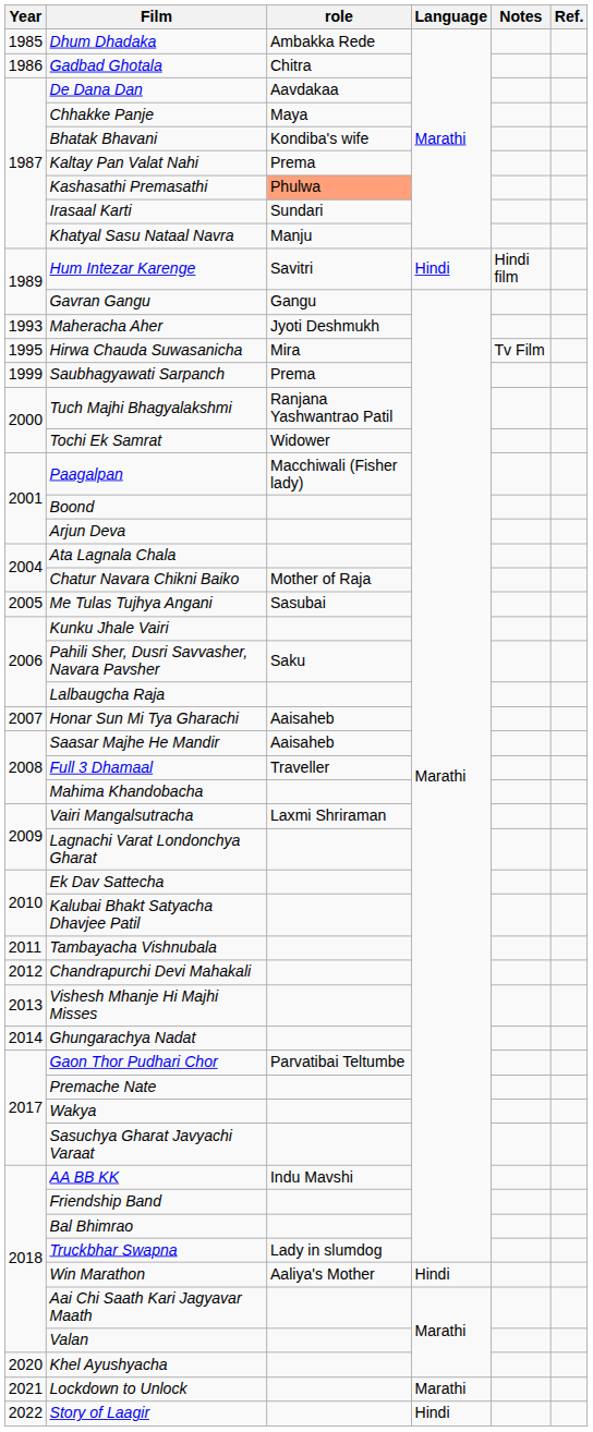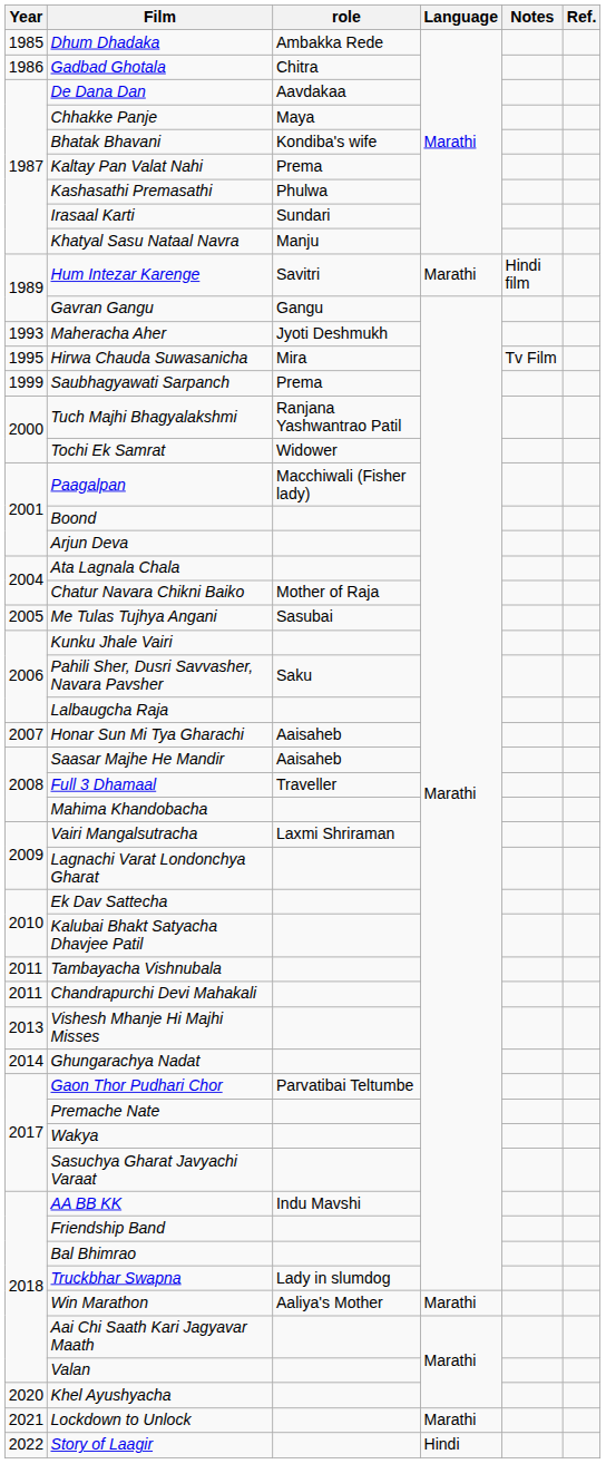 <table class="wikitable sortable">
 <tr>
 <th>Year</th>
 <th>Film</th>
 <th>role</th>
 <th>Language</th>
 <th>Notes</th>
 <th>Ref.</th>
 </tr>
 <tr>
 <td>1985</td>
 <td><em><a href='#'>Dhum Dhadaka</a></em></td>
 <td>Ambakka Rede</td>
 <td rowspan="9"><a href='#'>Marathi</a></td>
 <td></td>
 <td></td>
 </tr>
 <tr>
 <td>1986</td>
 <td><em><a href='#'>Gadbad Ghotala</a></em></td>
 <td>Chitra</td>
 <td></td>
 <td></td>
 </tr>
 <tr>
 <td rowspan="7">1987</td>
 <td><a href='#'><em>De Dana Dan</em></a></td>
 <td>Aavdakaa</td>
 <td></td>
 <td></td>
 </tr>
 <tr>
 <td><em>Chhakke Panje</em></td>
 <td>Maya</td>
 <td></td>
 <td></td>
 </tr>
 <tr>
 <td><em>Bhatak Bhavani</em></td>
 <td>Kondiba's wife</td>
 <td></td>
 <td></td>
 </tr>
 <tr>
 <td><em>Kaltay Pan Valat Nahi</em></td>
 <td>Prema</td>
 <td></td>
 <td></td>
 </tr>
 <tr>
 <td><em>Kashasathi Premasathi</em></td>
-<td style="background: lightsalmon;">Phulwa</td>
+<td>Phulwa</td>
 <td></td>
 <td></td>
 </tr>
 <tr>
 <td><em>Irasaal Karti</em></td>
 <td>Sundari</td>
 <td></td>
 <td></td>
 </tr>
 <tr>
 <td><em>Khatyal Sasu Nataal Navra</em></td>
 <td>Manju</td>
 <td></td>
 <td></td>
 </tr>
 <tr>
 <td rowspan="2">1989</td>
 <td><a href='#'><em>Hum Intezar Karenge</em></a></td>
 <td>Savitri</td>
-<td><a href='#'>Hindi</a></td>
+<td>Marathi</td>
 <td>Hindi film</td>
 <td></td>
 </tr>
 <tr>
 <td><em>Gavran Gangu</em></td>
 <td>Gangu</td>
 <td rowspan="35">Marathi</td>
 <td></td>
 <td></td>
 </tr>
 <tr>
 <td>1993</td>
 <td><em>Maheracha Aher</em></td>
 <td>Jyoti Deshmukh</td>
 <td></td>
 <td></td>
 </tr>
 <tr>
 <td>1995</td>
 <td><em>Hirwa Chauda Suwasanicha</em></td>
 <td>Mira</td>
 <td>Tv Film</td>
 <td></td>
 </tr>
 <tr>
 <td>1999</td>
 <td><em>Saubhagyawati Sarpanch</em></td>
 <td>Prema</td>
 <td></td>
 <td></td>
 </tr>
 <tr>
 <td rowspan="2">2000</td>
 <td><em>Tuch Majhi Bhagyalakshmi</em></td>
 <td>Ranjana Yashwantrao Patil</td>
 <td></td>
 <td></td>
 </tr>
 <tr>
 <td><em>Tochi Ek Samrat</em></td>
 <td>Widower</td>
 <td></td>
 <td></td>
 </tr>
 <tr>
 <td rowspan="3">2001</td>
 <td><em><a href='#'>Paagalpan</a></em></td>
 <td>Macchiwali (Fisher lady)</td>
 <td></td>
 <td></td>
 </tr>
 <tr>
 <td><em>Boond</em></td>
 <td></td>
 <td></td>
 <td></td>
 </tr>
 <tr>
 <td><em>Arjun Deva</em></td>
 <td></td>
 <td></td>
 <td></td>
 </tr>
 <tr>
 <td rowspan="2">2004</td>
 <td><em>Ata Lagnala Chala</em></td>
 <td></td>
 <td></td>
 <td></td>
 </tr>
 <tr>
 <td><em>Chatur Navara Chikni Baiko</em></td>
 <td>Mother of Raja</td>
 <td></td>
 <td></td>
 </tr>
 <tr>
 <td>2005</td>
 <td><em>Me Tulas Tujhya Angani</em></td>
 <td>Sasubai</td>
 <td></td>
 <td></td>
 </tr>
 <tr>
 <td rowspan="3">2006</td>
 <td><em>Kunku Jhale Vairi</em></td>
 <td></td>
 <td></td>
 <td></td>
 </tr>
 <tr>
 <td><em>Pahili Sher, Dusri Savvasher, Navara Pavsher</em></td>
 <td>Saku</td>
 <td></td>
 <td></td>
 </tr>
 <tr>
 <td><em>Lalbaugcha Raja</em></td>
 <td></td>
 <td></td>
 <td></td>
 </tr>
 <tr>
 <td>2007</td>
 <td><em>Honar Sun Mi Tya Gharachi</em></td>
 <td>Aaisaheb</td>
 <td></td>
 <td></td>
 </tr>
 <tr>
 <td rowspan="3">2008</td>
 <td><em>Saasar Majhe He Mandir</em></td>
 <td>Aaisaheb</td>
 <td></td>
 <td></td>
 </tr>
 <tr>
 <td><em><a href='#'>Full 3 Dhamaal</a></em></td>
 <td>Traveller</td>
 <td></td>
 <td></td>
 </tr>
 <tr>
 <td><em>Mahima Khandobacha</em></td>
 <td></td>
 <td></td>
 <td></td>
 </tr>
 <tr>
 <td rowspan="2">2009</td>
 <td><em>Vairi Mangalsutracha</em></td>
 <td>Laxmi Shriraman</td>
 <td></td>
 </tr>
 <tr>
 <td><em>Lagnachi Varat Londonchya Gharat</em></td>
 <td></td>
 <td></td>
 <td></td>
 </tr>
 <tr>
 <td rowspan="2">2010</td>
 <td><em>Ek Dav Sattecha</em></td>
 <td></td>
 <td></td>
 <td></td>
 </tr>
 <tr>
 <td><em>Kalubai Bhakt Satyacha Dhavjee Patil</em></td>
 <td></td>
 <td></td>
 <td></td>
 </tr>
 <tr>
 <td>2011</td>
 <td><em>Tambayacha Vishnubala</em></td>
 <td></td>
 <td></td>
 <td></td>
 </tr>
 <tr>
-<td>2012</td>
+<td>2011</td>
 <td><em>Chandrapurchi Devi Mahakali</em></td>
 <td></td>
 <td></td>
 <td></td>
 </tr>
 <tr>
 <td>2013</td>
 <td><em>Vishesh Mhanje Hi Majhi Misses</em></td>
 <td></td>
 <td></td>
 <td></td>
 </tr>
 <tr>
 <td>2014</td>
 <td><em>Ghungarachya Nadat</em></td>
 <td></td>
 <td></td>
 <td></td>
 </tr>
 <tr>
 <td rowspan="4">2017</td>
 <td><em><a href='#'>Gaon Thor Pudhari Chor</a></em></td>
 <td>Parvatibai Teltumbe</td>
 <td></td>
 <td></td>
 </tr>
 <tr>
 <td><em>Premache Nate</em></td>
 <td></td>
 <td></td>
 <td></td>
 </tr>
 <tr>
 <td><em>Wakya</em></td>
 <td></td>
 <td></td>
 <td></td>
 </tr>
 <tr>
 <td><em>Sasuchya Gharat Javyachi Varaat</em></td>
 <td></td>
 <td></td>
 <td></td>
 </tr>
 <tr>
 <td rowspan="7">2018</td>
 <td><em><a href='#'>AA BB KK</a></em></td>
 <td>Indu Mavshi</td>
 <td></td>
 <td></td>
 </tr>
 <tr>
 <td><em>Friendship Band</em></td>
 <td></td>
 <td></td>
 <td></td>
 </tr>
 <tr>
 <td><em>Bal Bhimrao</em></td>
 <td></td>
 <td></td>
 <td></td>
 </tr>
 <tr>
 <td><em><a href='#'>Truckbhar Swapna</a></em></td>
 <td>Lady in slumdog</td>
 <td></td>
 <td></td>
 </tr>
 <tr>
 <td><em>Win Marathon</em></td>
 <td>Aaliya's Mother</td>
-<td>Hindi</td>
+<td>Marathi</td>
 <td></td>
 <td></td>
 </tr>
 <tr>
 <td><em>Aai Chi Saath Kari Jagyavar Maath</em></td>
 <td></td>
 <td rowspan="3">Marathi</td>
 <td></td>
 <td></td>
 </tr>
 <tr>
 <td><em>Valan</em></td>
 <td></td>
 <td></td>
 <td></td>
 </tr>
 <tr>
 <td>2020</td>
 <td><em>Khel Ayushyacha</em></td>
 <td></td>
 <td></td>
 <td></td>
 </tr>
 <tr>
 <td>2021</td>
 <td><em>Lockdown to Unlock</em></td>
 <td></td>
 <td>Marathi</td>
 <td></td>
 <td></td>
 </tr>
 <tr>
 <td>2022</td>
 <td><em><a href='#'>Story of Laagir</a></em></td>
 <td></td>
 <td>Hindi</td>
 <td></td>
 <td></td>
 </tr>
 </table>
